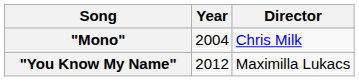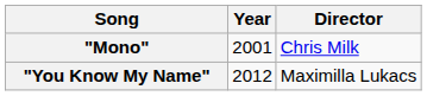 <table class="wikitable plainrowheaders">
 <tr>
 <th style="width:12em;">Song</th>
 <th>Year</th>
 <th>Director</th>
 </tr>
 <tr>
 <th scope="row">"Mono"</th>
-<td>2004</td>
+<td>2001</td>
 <td><a href='#'>Chris Milk</a></td>
 </tr>
 <tr>
 <th scope="row">"You Know My Name"</th>
 <td>2012</td>
 <td>Maximilla Lukacs</td>
 </tr>
 </table>
